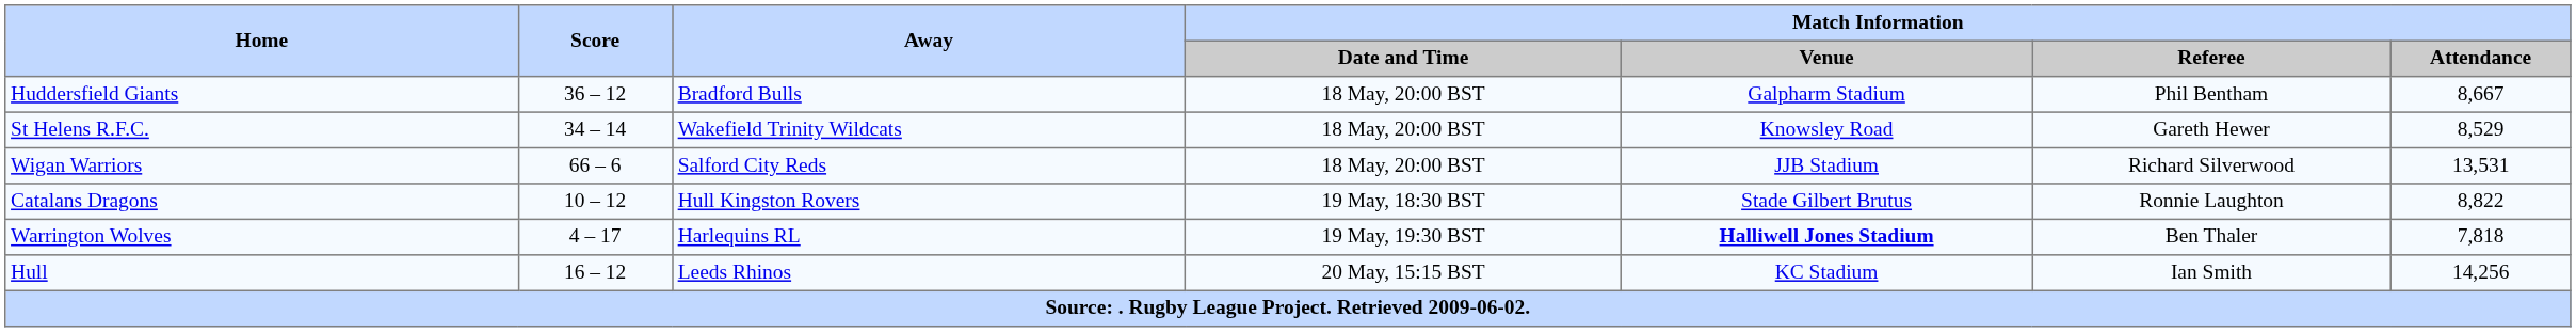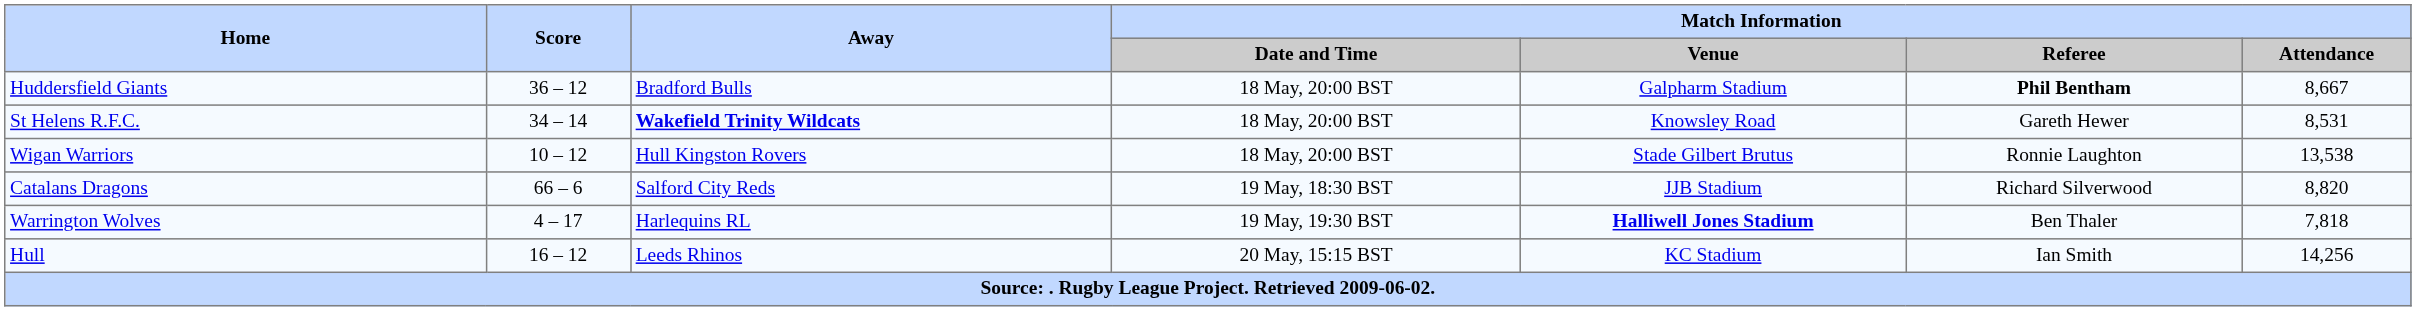 <table border="1" cellpadding="3" cellspacing="0" style="border-collapse:collapse; font-size:80%; text-align:center; width:100%;">
 <tr style="background:#c1d8ff;">
 <th rowspan="2" style="width:20%;">Home</th>
 <th rowspan="2" style="width:6%;">Score</th>
 <th rowspan="2" style="width:20%;">Away</th>
 <th colspan=6>Match Information</th>
 </tr>
 <tr style="background:#ccc;">
 <th width=17%>Date and Time</th>
 <th width=16%>Venue</th>
 <th width=14%>Referee</th>
 <th width=7%>Attendance</th>
 </tr>
 <tr style="background:#f5faff;">
 <td align=left> <a href='#'>Huddersfield Giants</a></td>
 <td>36 – 12</td>
 <td align=left> <a href='#'>Bradford Bulls</a></td>
 <td>18 May, 20:00 BST</td>
 <td><a href='#'>Galpharm Stadium</a></td>
-<td>Phil Bentham</td>
+<td><strong>Phil Bentham</strong></td>
 <td>8,667</td>
 </tr>
 <tr style="background:#f5faff;">
 <td align=left> <a href='#'>St Helens R.F.C.</a></td>
 <td>34 – 14</td>
-<td align=left> <a href='#'>Wakefield Trinity Wildcats</a></td>
+<td align=left><strong> <a href='#'>Wakefield Trinity Wildcats</a></strong></td>
 <td>18 May, 20:00 BST</td>
 <td><a href='#'>Knowsley Road</a></td>
 <td>Gareth Hewer</td>
-<td>8,529</td>
+<td>8,531</td>
 </tr>
 <tr style="background:#f5faff;">
 <td align=left> <a href='#'>Wigan Warriors</a></td>
-<td>66 – 6</td>
-<td align=left> <a href='#'>Salford City Reds</a></td>
+<td>10 – 12</td>
+<td align=left> <a href='#'>Hull Kingston Rovers</a></td>
 <td>18 May, 20:00 BST</td>
-<td><a href='#'>JJB Stadium</a></td>
-<td>Richard Silverwood</td>
-<td>13,531</td>
+<td><a href='#'>Stade Gilbert Brutus</a></td>
+<td>Ronnie Laughton</td>
+<td>13,538</td>
 </tr>
 <tr style="background:#f5faff;">
 <td align=left> <a href='#'>Catalans Dragons</a></td>
-<td>10 – 12</td>
-<td align=left> <a href='#'>Hull Kingston Rovers</a></td>
+<td>66 – 6</td>
+<td align=left> <a href='#'>Salford City Reds</a></td>
 <td>19 May, 18:30 BST</td>
-<td><a href='#'>Stade Gilbert Brutus</a></td>
-<td>Ronnie Laughton</td>
-<td>8,822</td>
+<td><a href='#'>JJB Stadium</a></td>
+<td>Richard Silverwood</td>
+<td>8,820</td>
 </tr>
 <tr style="background:#f5faff;">
 <td align=left> <a href='#'>Warrington Wolves</a></td>
 <td>4 – 17</td>
 <td align=left> <a href='#'>Harlequins RL</a></td>
 <td>19 May, 19:30 BST</td>
 <td><strong><a href='#'>Halliwell Jones Stadium</a></strong></td>
 <td>Ben Thaler</td>
 <td>7,818</td>
 </tr>
 <tr style="background:#f5faff;">
 <td align=left> <a href='#'>Hull</a></td>
 <td>16 – 12</td>
 <td align=left> <a href='#'>Leeds Rhinos</a></td>
 <td>20 May, 15:15 BST</td>
 <td><a href='#'>KC Stadium</a></td>
 <td>Ian Smith</td>
 <td>14,256</td>
 </tr>
 <tr style="background:#c1d8ff;">
 <th colspan=10>Source: . Rugby League Project. Retrieved 2009-06-02.</th>
 </tr>
 </table>
